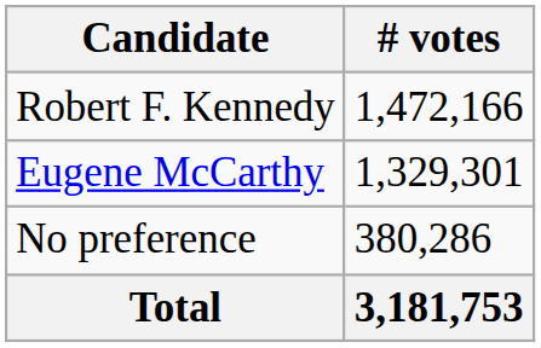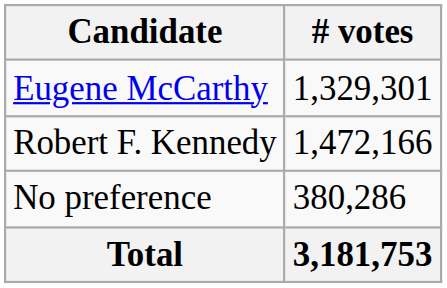 <table class="wikitable sortable">
 <tr>
 <th>Candidate</th>
 <th># votes</th>
 </tr>
 <tr>
+<td><a href='#'>Eugene McCarthy</a></td>
+<td>1,329,301</td>
+</tr>
+<tr>
 <td>Robert F. Kennedy</td>
 <td>1,472,166</td>
-</tr>
-<tr>
-<td><a href='#'>Eugene McCarthy</a></td>
-<td>1,329,301</td>
 </tr>
 <tr>
 <td>No preference</td>
 <td>380,286</td>
 </tr>
 <tr>
 <th>Total</th>
 <th>3,181,753</th>
 </tr>
 </table>
